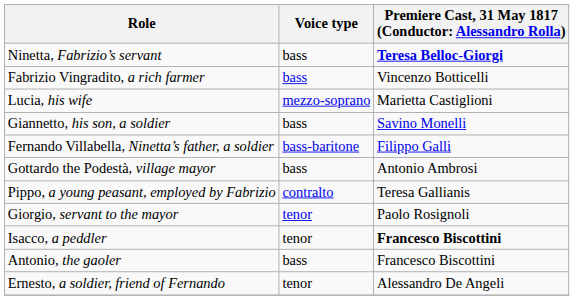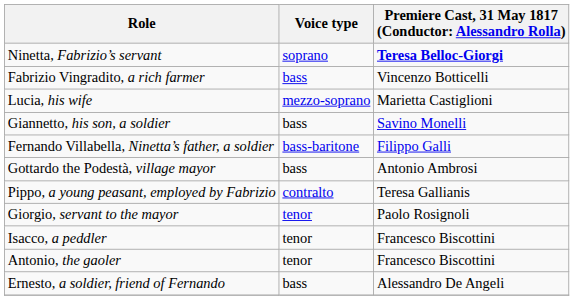 <table class="wikitable">
 <tr>
 <th>Role</th>
 <th>Voice type</th>
 <th>Premiere Cast, 31 May 1817<br>(Conductor: <a href='#'>Alessandro Rolla</a>)</th>
 </tr>
 <tr>
 <td>Ninetta, <em>Fabrizio’s servant</em></td>
-<td>bass</td>
+<td><a href='#'>soprano</a></td>
 <td><strong><a href='#'>Teresa Belloc-Giorgi</a></strong></td>
 </tr>
 <tr>
 <td>Fabrizio Vingradito, <em>a rich farmer</em></td>
 <td><a href='#'>bass</a></td>
 <td>Vincenzo Botticelli</td>
 </tr>
 <tr>
 <td>Lucia, <em>his wife</em></td>
 <td><a href='#'>mezzo-soprano</a></td>
 <td>Marietta Castiglioni</td>
 </tr>
 <tr>
 <td>Giannetto, <em>his son, a soldier</em></td>
 <td>bass</td>
 <td><a href='#'>Savino Monelli</a></td>
 </tr>
 <tr>
 <td>Fernando Villabella, <em>Ninetta’s father, a soldier</em></td>
 <td><a href='#'>bass-baritone</a></td>
 <td><a href='#'>Filippo Galli</a></td>
 </tr>
 <tr>
 <td>Gottardo the Podestà, <em>village mayor</em></td>
 <td>bass</td>
 <td>Antonio Ambrosi</td>
 </tr>
 <tr>
 <td>Pippo, <em>a young peasant, employed by Fabrizio</em></td>
 <td><a href='#'>contralto</a></td>
 <td>Teresa Gallianis</td>
 </tr>
 <tr>
 <td>Giorgio, <em>servant to the mayor</em></td>
 <td><a href='#'>tenor</a></td>
 <td>Paolo Rosignoli</td>
 </tr>
 <tr>
 <td>Isacco, <em>a peddler</em></td>
 <td>tenor</td>
-<td><strong>Francesco Biscottini</strong></td>
+<td>Francesco Biscottini</td>
 </tr>
 <tr>
 <td>Antonio, <em>the gaoler</em></td>
-<td>bass</td>
+<td>tenor</td>
 <td>Francesco Biscottini</td>
 </tr>
 <tr>
 <td>Ernesto, <em>a soldier, friend of Fernando</em></td>
-<td>tenor</td>
+<td>bass</td>
 <td>Alessandro De Angeli</td>
 </tr>
 <tr>
 </tr>
 </table>
